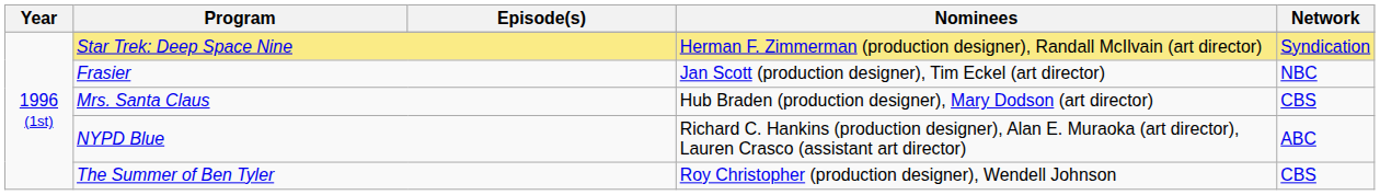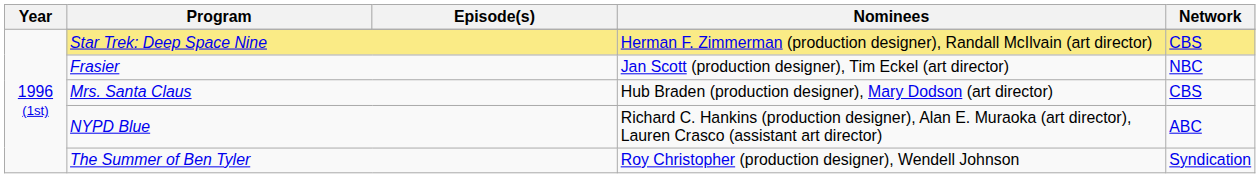 <table class="wikitable" style="width:100%">
 <tr bgcolor="#bebebe">
 <th width="5%">Year</th>
 <th width="25%">Program</th>
 <th width="20%">Episode(s)</th>
 <th width="45%">Nominees</th>
 <th width="5%">Network</th>
 </tr>
 <tr>
 <td rowspan="6" style="text-align:center"><a href='#'>1996</a><br><small><a href='#'>(1st)</a></small><br></td>
 </tr>
 <tr style="background:#FAEB86">
 <td colspan="2"><em><a href='#'>Star Trek: Deep Space Nine</a></em></td>
 <td><a href='#'>Herman F. Zimmerman</a> (production designer), Randall McIlvain (art director)</td>
-<td><a href='#'>Syndication</a></td>
+<td><a href='#'>CBS</a></td>
 </tr>
 <tr>
 <td colspan="2"><em><a href='#'>Frasier</a></em></td>
 <td><a href='#'>Jan Scott</a> (production designer), Tim Eckel (art director)</td>
 <td><a href='#'>NBC</a></td>
 </tr>
 <tr>
 <td colspan="2"><em><a href='#'>Mrs. Santa Claus</a></em></td>
 <td>Hub Braden (production designer), <a href='#'>Mary Dodson</a> (art director)</td>
 <td><a href='#'>CBS</a></td>
 </tr>
 <tr>
 <td colspan="2"><em><a href='#'>NYPD Blue</a></em></td>
 <td>Richard C. Hankins (production designer), Alan E. Muraoka (art director), Lauren Crasco (assistant art director)</td>
 <td><a href='#'>ABC</a></td>
 </tr>
 <tr>
 <td colspan="2"><em><a href='#'>The Summer of Ben Tyler</a></em></td>
 <td><a href='#'>Roy Christopher</a> (production designer), Wendell Johnson</td>
-<td><a href='#'>CBS</a></td>
+<td><a href='#'>Syndication</a></td>
 </tr>
 </table>
